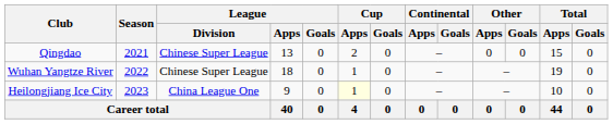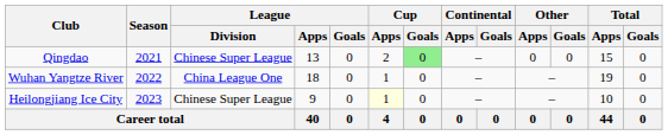 <table class="wikitable" style="text-align: center">
 <tr>
 <th rowspan="2">Club</th>
 <th rowspan="2">Season</th>
 <th colspan="3">League</th>
 <th colspan="2">Cup</th>
 <th colspan="2">Continental</th>
 <th colspan="2">Other</th>
 <th colspan="2">Total</th>
 </tr>
 <tr>
 <th>Division</th>
 <th>Apps</th>
 <th>Goals</th>
 <th>Apps</th>
 <th>Goals</th>
 <th>Apps</th>
 <th>Goals</th>
 <th>Apps</th>
 <th>Goals</th>
 <th>Apps</th>
 <th>Goals</th>
 </tr>
 <tr>
 <td><a href='#'>Qingdao</a></td>
 <td><a href='#'>2021</a></td>
 <td><a href='#'>Chinese Super League</a></td>
 <td>13</td>
 <td>0</td>
 <td>2</td>
-<td>0</td>
+<td style="background: lightgreen;">0</td>
 <td colspan="2">–</td>
 <td>0</td>
 <td>0</td>
 <td>15</td>
 <td>0</td>
 </tr>
 <tr>
 <td><a href='#'>Wuhan Yangtze River</a></td>
 <td><a href='#'>2022</a></td>
-<td>Chinese Super League</td>
+<td><a href='#'>China League One</a></td>
 <td>18</td>
 <td>0</td>
 <td>1</td>
 <td>0</td>
 <td colspan="2">–</td>
 <td colspan="2">–</td>
 <td>19</td>
 <td>0</td>
 </tr>
 <tr>
 <td><a href='#'>Heilongjiang Ice City</a></td>
 <td><a href='#'>2023</a></td>
-<td><a href='#'>China League One</a></td>
+<td>Chinese Super League</td>
 <td>9</td>
 <td>0</td>
 <td style="background: lightyellow;">1</td>
 <td>0</td>
 <td colspan="2">–</td>
 <td colspan="2">–</td>
 <td>10</td>
 <td>0</td>
 </tr>
 <tr>
 <th colspan=3>Career total</th>
 <th>40</th>
 <th>0</th>
 <th>4</th>
 <th>0</th>
 <th>0</th>
 <th>0</th>
 <th>0</th>
 <th>0</th>
 <th>44</th>
 <th>0</th>
 </tr>
 </table>
